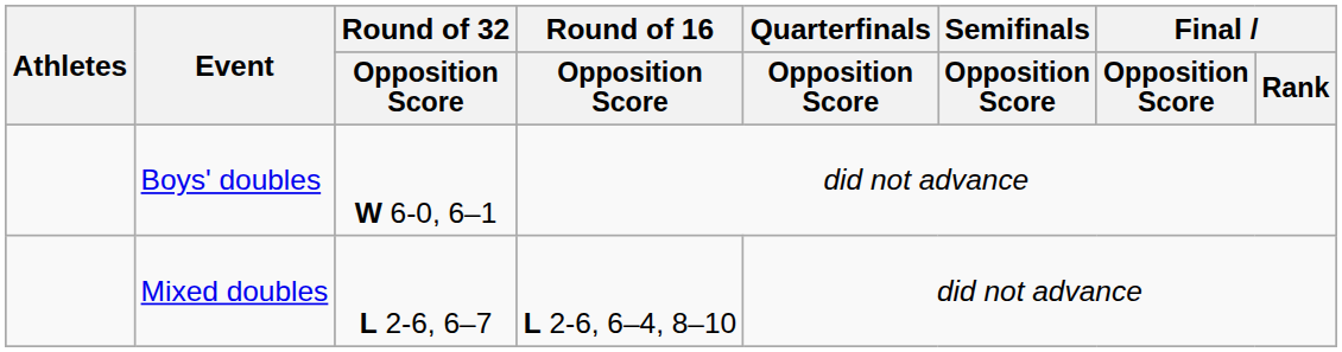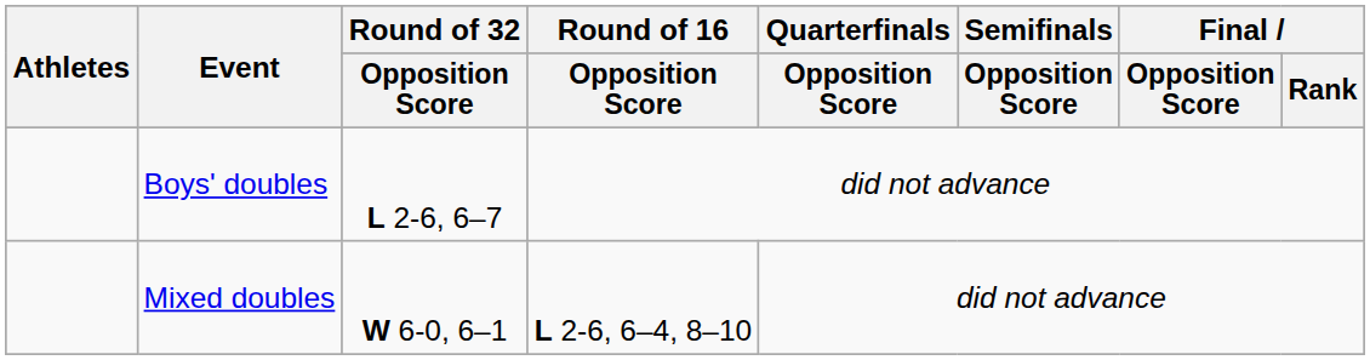 <table class=wikitable style="font-size:90%">
 <tr>
 <th rowspan=2>Athletes</th>
 <th rowspan=2>Event</th>
 <th>Round of 32</th>
 <th>Round of 16</th>
 <th>Quarterfinals</th>
 <th>Semifinals</th>
 <th colspan=2>Final / </th>
 </tr>
 <tr style="font-size:95%">
 <th>Opposition<br>Score</th>
 <th>Opposition<br>Score</th>
 <th>Opposition<br>Score</th>
 <th>Opposition<br>Score</th>
 <th>Opposition<br>Score</th>
 <th>Rank</th>
 </tr>
 <tr align=center>
 <td align=left><br></td>
 <td align=left><a href='#'>Boys' doubles</a></td>
-<td><br><br><strong>W</strong> 6-0, 6–1</td>
+<td><br><br><strong>L</strong> 2-6, 6–7</td>
 <td Colspan=5><em>did not advance</em></td>
 </tr>
 <tr align=center>
 <td><br></td>
 <td align=left><a href='#'>Mixed doubles</a></td>
-<td><br><br><strong>L</strong> 2-6, 6–7</td>
+<td><br><br><strong>W</strong> 6-0, 6–1</td>
 <td><br><br><strong>L</strong> 2-6, 6–4, 8–10</td>
 <td Colspan=4><em>did not advance</em></td>
 </tr>
 </table>
